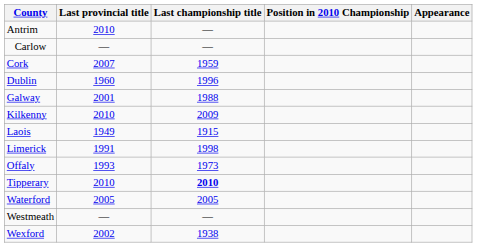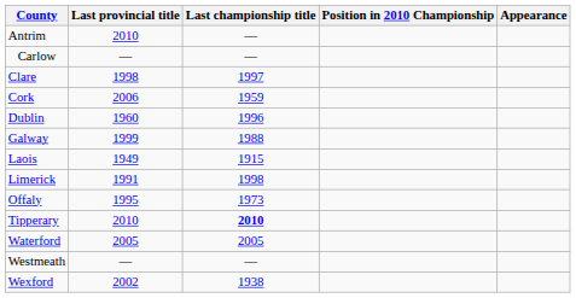 <table class="wikitable sortable" style="text-align:center">
 <tr>
 <th><a href='#'>County</a></th>
 <th>Last provincial title</th>
 <th>Last championship title</th>
 <th>Position in <a href='#'>2010</a> Championship</th>
 <th>Appearance</th>
 </tr>
 <tr>
 <td style="text-align:left">Antrim</td>
 <td><a href='#'>2010</a></td>
 <td>—</td>
 <td></td>
 <td></td>
 </tr>
 <tr>
 <td>Carlow</td>
 <td>—</td>
 <td>—</td>
 <td></td>
 <td></td>
 </tr>
 <tr>
+<td style="text-align:left"> <a href='#'>Clare</a></td>
+<td><a href='#'>1998</a></td>
+<td><a href='#'>1997</a></td>
+<td></td>
+<td></td>
+</tr>
+<tr>
 <td style="text-align:left"> <a href='#'>Cork</a></td>
-<td><a href='#'>2007</a></td>
+<td><a href='#'>2006</a></td>
 <td><a href='#'>1959</a></td>
 <td></td>
 <td></td>
 </tr>
 <tr>
 <td style="text-align:left"> <a href='#'>Dublin</a></td>
 <td><a href='#'>1960</a></td>
 <td><a href='#'>1996</a></td>
 <td></td>
 <td></td>
 </tr>
 <tr>
 <td style="text-align:left"> <a href='#'>Galway</a></td>
-<td><a href='#'>2001</a></td>
+<td><a href='#'>1999</a></td>
 <td><a href='#'>1988</a></td>
-<td></td>
-<td></td>
-</tr>
-<tr>
-<td style="text-align:left"> <a href='#'>Kilkenny</a></td>
-<td><a href='#'>2010</a></td>
-<td><a href='#'>2009</a></td>
 <td></td>
 <td></td>
 </tr>
 <tr>
 <td style="text-align:left"> <a href='#'>Laois</a></td>
 <td><a href='#'>1949</a></td>
 <td><a href='#'>1915</a></td>
 <td></td>
 <td></td>
 </tr>
 <tr>
 <td style="text-align:left"> <a href='#'>Limerick</a></td>
 <td><a href='#'>1991</a></td>
 <td><a href='#'>1998</a></td>
 <td></td>
 <td></td>
 </tr>
 <tr>
 <td style="text-align:left"> <a href='#'>Offaly</a></td>
-<td><a href='#'>1993</a></td>
+<td><a href='#'>1995</a></td>
 <td><a href='#'>1973</a></td>
 <td></td>
 <td></td>
 </tr>
 <tr>
 <td style="text-align:left"> <a href='#'>Tipperary</a></td>
 <td><a href='#'>2010</a></td>
 <td><strong><a href='#'>2010</a></strong></td>
 <td></td>
 <td></td>
 </tr>
 <tr>
 <td style="text-align:left"> <a href='#'>Waterford</a></td>
 <td><a href='#'>2005</a></td>
 <td><a href='#'>2005</a></td>
 <td></td>
 <td></td>
 </tr>
 <tr>
 <td>Westmeath</td>
 <td>—</td>
 <td>—</td>
 <td></td>
 <td></td>
 </tr>
 <tr>
 <td style="text-align:left"> <a href='#'>Wexford</a></td>
 <td><a href='#'>2002</a></td>
 <td><a href='#'>1938</a></td>
 <td></td>
 <td></td>
 </tr>
 </table>
